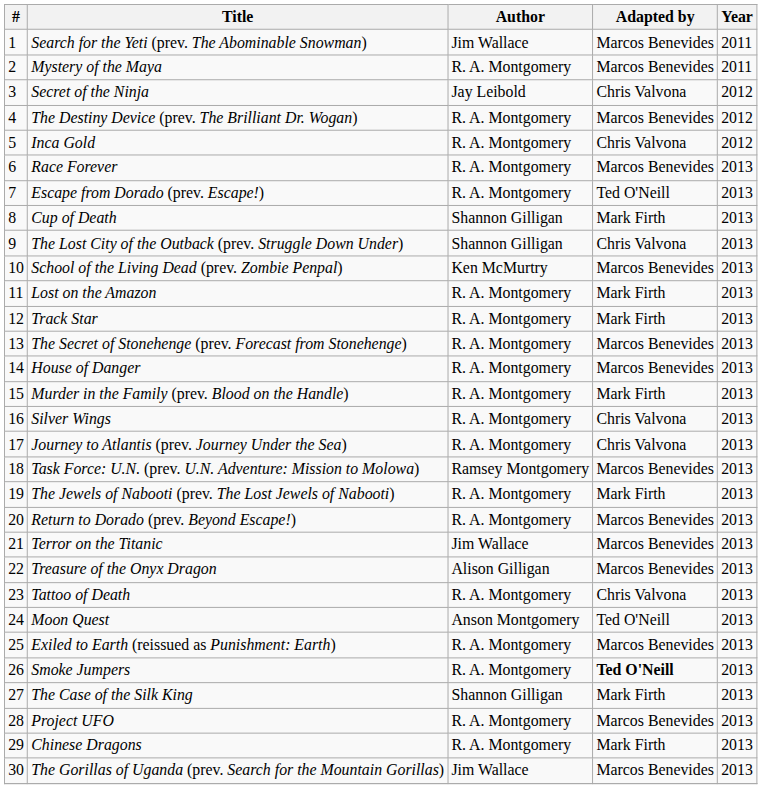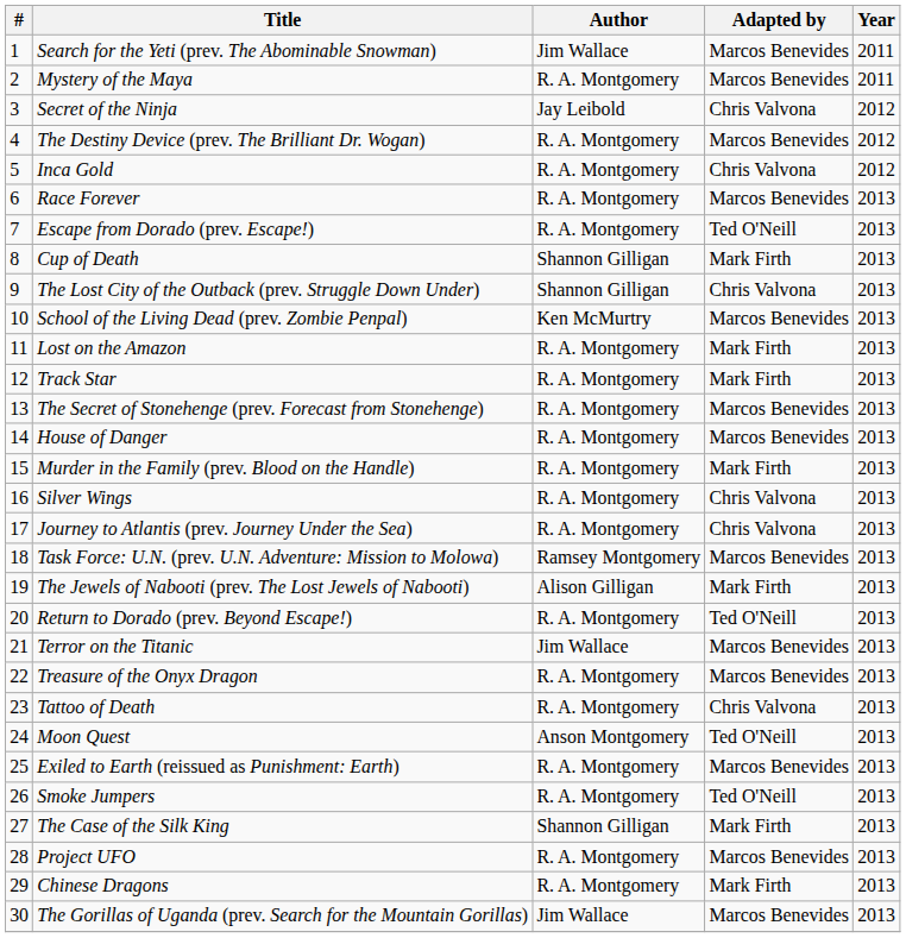 <table class="wikitable sortable">
 <tr>
 <th>#</th>
 <th>Title</th>
 <th>Author</th>
 <th>Adapted by</th>
 <th>Year</th>
 </tr>
 <tr>
 <td>1</td>
 <td><em>Search for the Yeti</em> (prev. <em>The Abominable Snowman</em>)</td>
 <td>Jim Wallace</td>
 <td>Marcos Benevides</td>
 <td>2011</td>
 </tr>
 <tr>
 <td>2</td>
 <td><em>Mystery of the Maya</em></td>
 <td>R. A. Montgomery</td>
 <td>Marcos Benevides</td>
 <td>2011</td>
 </tr>
 <tr>
 <td>3</td>
 <td><em>Secret of the Ninja</em></td>
 <td>Jay Leibold</td>
 <td>Chris Valvona</td>
 <td>2012</td>
 </tr>
 <tr>
 <td>4</td>
 <td><em>The Destiny Device</em> (prev. <em>The Brilliant Dr. Wogan</em>)</td>
 <td>R. A. Montgomery</td>
 <td>Marcos Benevides</td>
 <td>2012</td>
 </tr>
 <tr>
 <td>5</td>
 <td><em>Inca Gold</em></td>
 <td>R. A. Montgomery</td>
 <td>Chris Valvona</td>
 <td>2012</td>
 </tr>
 <tr>
 <td>6</td>
 <td><em>Race Forever</em></td>
 <td>R. A. Montgomery</td>
 <td>Marcos Benevides</td>
 <td>2013</td>
 </tr>
 <tr>
 <td>7</td>
 <td><em>Escape from Dorado</em> (prev. <em>Escape!</em>)</td>
 <td>R. A. Montgomery</td>
 <td>Ted O'Neill</td>
 <td>2013</td>
 </tr>
 <tr>
 <td>8</td>
 <td><em>Cup of Death</em></td>
 <td>Shannon Gilligan</td>
 <td>Mark Firth</td>
 <td>2013</td>
 </tr>
 <tr>
 <td>9</td>
 <td><em>The Lost City of the Outback</em> (prev. <em>Struggle Down Under</em>)</td>
 <td>Shannon Gilligan</td>
 <td>Chris Valvona</td>
 <td>2013</td>
 </tr>
 <tr>
 <td>10</td>
 <td><em>School of the Living Dead</em> (prev. <em>Zombie Penpal</em>)</td>
 <td>Ken McMurtry</td>
 <td>Marcos Benevides</td>
 <td>2013</td>
 </tr>
 <tr>
 <td>11</td>
 <td><em>Lost on the Amazon</em></td>
 <td>R. A. Montgomery</td>
 <td>Mark Firth</td>
 <td>2013</td>
 </tr>
 <tr>
 <td>12</td>
 <td><em>Track Star</em></td>
 <td>R. A. Montgomery</td>
 <td>Mark Firth</td>
 <td>2013</td>
 </tr>
 <tr>
 <td>13</td>
 <td><em>The Secret of Stonehenge</em> (prev. <em>Forecast from Stonehenge</em>)</td>
 <td>R. A. Montgomery</td>
 <td>Marcos Benevides</td>
 <td>2013</td>
 </tr>
 <tr>
 <td>14</td>
 <td><em>House of Danger</em></td>
 <td>R. A. Montgomery</td>
 <td>Marcos Benevides</td>
 <td>2013</td>
 </tr>
 <tr>
 <td>15</td>
 <td><em>Murder in the Family</em> (prev. <em>Blood on the Handle</em>)</td>
 <td>R. A. Montgomery</td>
 <td>Mark Firth</td>
 <td>2013</td>
 </tr>
 <tr>
 <td>16</td>
 <td><em>Silver Wings</em></td>
 <td>R. A. Montgomery</td>
 <td>Chris Valvona</td>
 <td>2013</td>
 </tr>
 <tr>
 <td>17</td>
 <td><em>Journey to Atlantis</em> (prev. <em>Journey Under the Sea</em>)</td>
 <td>R. A. Montgomery</td>
 <td>Chris Valvona</td>
 <td>2013</td>
 </tr>
 <tr>
 <td>18</td>
 <td><em>Task Force: U.N.</em> (prev. <em>U.N. Adventure: Mission to Molowa</em>)</td>
 <td>Ramsey Montgomery</td>
 <td>Marcos Benevides</td>
 <td>2013</td>
 </tr>
 <tr>
 <td>19</td>
 <td><em>The Jewels of Nabooti</em> (prev. <em>The Lost Jewels of Nabooti</em>)</td>
-<td>R. A. Montgomery</td>
+<td>Alison Gilligan</td>
 <td>Mark Firth</td>
 <td>2013</td>
 </tr>
 <tr>
 <td>20</td>
 <td><em>Return to Dorado</em> (prev. <em>Beyond Escape!</em>)</td>
 <td>R. A. Montgomery</td>
-<td>Marcos Benevides</td>
+<td>Ted O'Neill</td>
 <td>2013</td>
 </tr>
 <tr>
 <td>21</td>
 <td><em>Terror on the Titanic</em></td>
 <td>Jim Wallace</td>
 <td>Marcos Benevides</td>
 <td>2013</td>
 </tr>
 <tr>
 <td>22</td>
 <td><em>Treasure of the Onyx Dragon</em></td>
-<td>Alison Gilligan</td>
+<td>R. A. Montgomery</td>
 <td>Marcos Benevides</td>
 <td>2013</td>
 </tr>
 <tr>
 <td>23</td>
 <td><em>Tattoo of Death</em></td>
 <td>R. A. Montgomery</td>
 <td>Chris Valvona</td>
 <td>2013</td>
 </tr>
 <tr>
 <td>24</td>
 <td><em>Moon Quest</em></td>
 <td>Anson Montgomery</td>
 <td>Ted O'Neill</td>
 <td>2013</td>
 </tr>
 <tr>
 <td>25</td>
 <td><em>Exiled to Earth</em> (reissued as <em>Punishment: Earth</em>)</td>
 <td>R. A. Montgomery</td>
 <td>Marcos Benevides</td>
 <td>2013</td>
 </tr>
 <tr>
 <td>26</td>
 <td><em>Smoke Jumpers</em></td>
 <td>R. A. Montgomery</td>
-<td><strong>Ted O'Neill</strong></td>
+<td>Ted O'Neill</td>
 <td>2013</td>
 </tr>
 <tr>
 <td>27</td>
 <td><em>The Case of the Silk King</em></td>
 <td>Shannon Gilligan</td>
 <td>Mark Firth</td>
 <td>2013</td>
 </tr>
 <tr>
 <td>28</td>
 <td><em>Project UFO</em></td>
 <td>R. A. Montgomery</td>
 <td>Marcos Benevides</td>
 <td>2013</td>
 </tr>
 <tr>
 <td>29</td>
 <td><em>Chinese Dragons</em></td>
 <td>R. A. Montgomery</td>
 <td>Mark Firth</td>
 <td>2013</td>
 </tr>
 <tr>
 <td>30</td>
 <td><em>The Gorillas of Uganda</em> (prev. <em>Search for the Mountain Gorillas</em>)</td>
 <td>Jim Wallace</td>
 <td>Marcos Benevides</td>
 <td>2013</td>
 </tr>
 <tr>
 </tr>
 </table>
